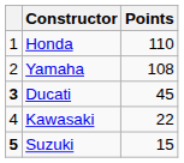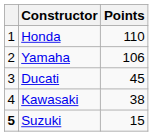 <table class="wikitable" style="font-size: 95%;">
 <tr>
 <th></th>
 <th>Constructor</th>
 <th>Points</th>
 </tr>
 <tr>
 <td align=center>1</td>
 <td> <a href='#'>Honda</a></td>
 <td align=right>110</td>
 </tr>
 <tr>
 <td align=center>2</td>
 <td> <a href='#'>Yamaha</a></td>
-<td align=right>108</td>
+<td align=right>106</td>
 </tr>
 <tr>
-<td align=center><strong>3</strong></td>
+<td align=center>3</td>
 <td> <a href='#'>Ducati</a></td>
 <td align=right>45</td>
 </tr>
 <tr>
 <td align=center>4</td>
 <td> <a href='#'>Kawasaki</a></td>
-<td align=right>22</td>
+<td align=right>38</td>
 </tr>
 <tr>
 <td align=center><strong>5</strong></td>
 <td> <a href='#'>Suzuki</a></td>
 <td align=right>15</td>
 </tr>
 </table>
